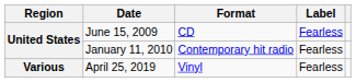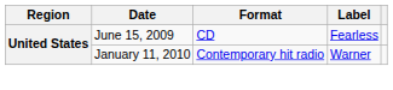 <table class="wikitable plainrowheaders">
 <tr>
 <th scope="col">Region</th>
 <th scope="col">Date</th>
 <th scope="col">Format</th>
 <th scope="col">Label</th>
 <th scope="col"></th>
 </tr>
 <tr>
 <th scope="row" rowspan="2">United States</th>
 <td>June 15, 2009</td>
 <td><a href='#'>CD</a></td>
 <td><a href='#'>Fearless</a></td>
 <td align="center"></td>
 </tr>
 <tr>
 <td>January 11, 2010</td>
 <td><a href='#'>Contemporary hit radio</a></td>
-<td>Fearless</td>
-<td align="center"></td>
-</tr>
-<tr>
-<th scope="row">Various</th>
-<td>April 25, 2019</td>
-<td><a href='#'>Vinyl</a></td>
-<td>Fearless</td>
+<td><a href='#'>Warner</a></td>
 <td align="center"></td>
 </tr>
 </table>
